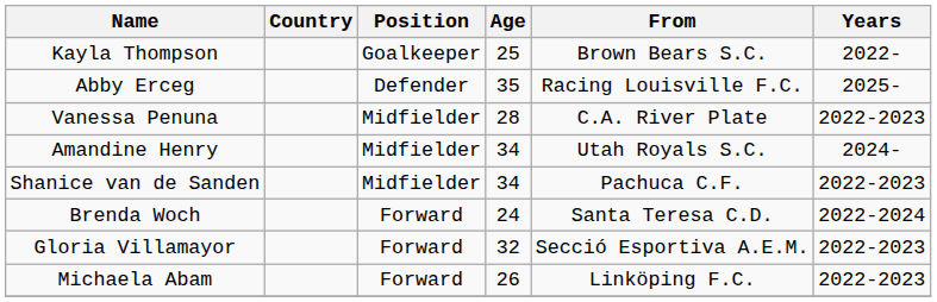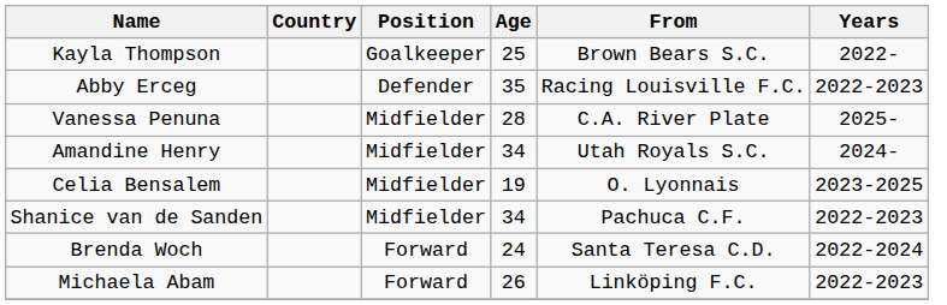 <table class="wikitable sortable" style="text-align:center;">
 <tr>
 <th>Name</th>
 <th>Country</th>
 <th>Position</th>
 <th>Age</th>
 <th>From</th>
 <th>Years</th>
 </tr>
 <tr>
 <td>Kayla Thompson</td>
 <td></td>
 <td>Goalkeeper</td>
 <td>25</td>
 <td> Brown Bears S.C.</td>
 <td>2022-</td>
 </tr>
 <tr>
 <td>Abby Erceg</td>
 <td></td>
 <td>Defender</td>
 <td>35</td>
 <td> Racing Louisville F.C.</td>
-<td>2025-</td>
+<td>2022-2023</td>
 </tr>
 <tr>
 <td>Vanessa Penuna</td>
 <td></td>
 <td>Midfielder</td>
 <td>28</td>
 <td> C.A. River Plate</td>
-<td>2022-2023</td>
+<td>2025-</td>
 </tr>
 <tr>
 <td>Amandine Henry</td>
 <td></td>
 <td>Midfielder</td>
 <td>34</td>
 <td> Utah Royals S.C.</td>
 <td>2024-</td>
+</tr>
+<tr>
+<td>Celia Bensalem</td>
+<td></td>
+<td>Midfielder</td>
+<td>19</td>
+<td> O. Lyonnais</td>
+<td>2023-2025</td>
 </tr>
 <tr>
 <td>Shanice van de Sanden</td>
 <td></td>
 <td>Midfielder</td>
 <td>34</td>
 <td>  Pachuca C.F.</td>
 <td>2022-2023</td>
 </tr>
 <tr>
 <td>Brenda Woch</td>
 <td></td>
 <td>Forward</td>
 <td>24</td>
 <td> Santa Teresa C.D.</td>
 <td>2022-2024</td>
 </tr>
 <tr>
-<td>Gloria Villamayor</td>
-<td></td>
-<td>Forward</td>
-<td>32</td>
-<td> Secció Esportiva A.E.M.</td>
-<td>2022-2023</td>
-</tr>
-<tr>
 <td>Michaela Abam</td>
 <td></td>
 <td>Forward</td>
 <td>26</td>
 <td> Linköping F.C.</td>
 <td>2022-2023</td>
 </tr>
 <tr>
 </tr>
 </table>
